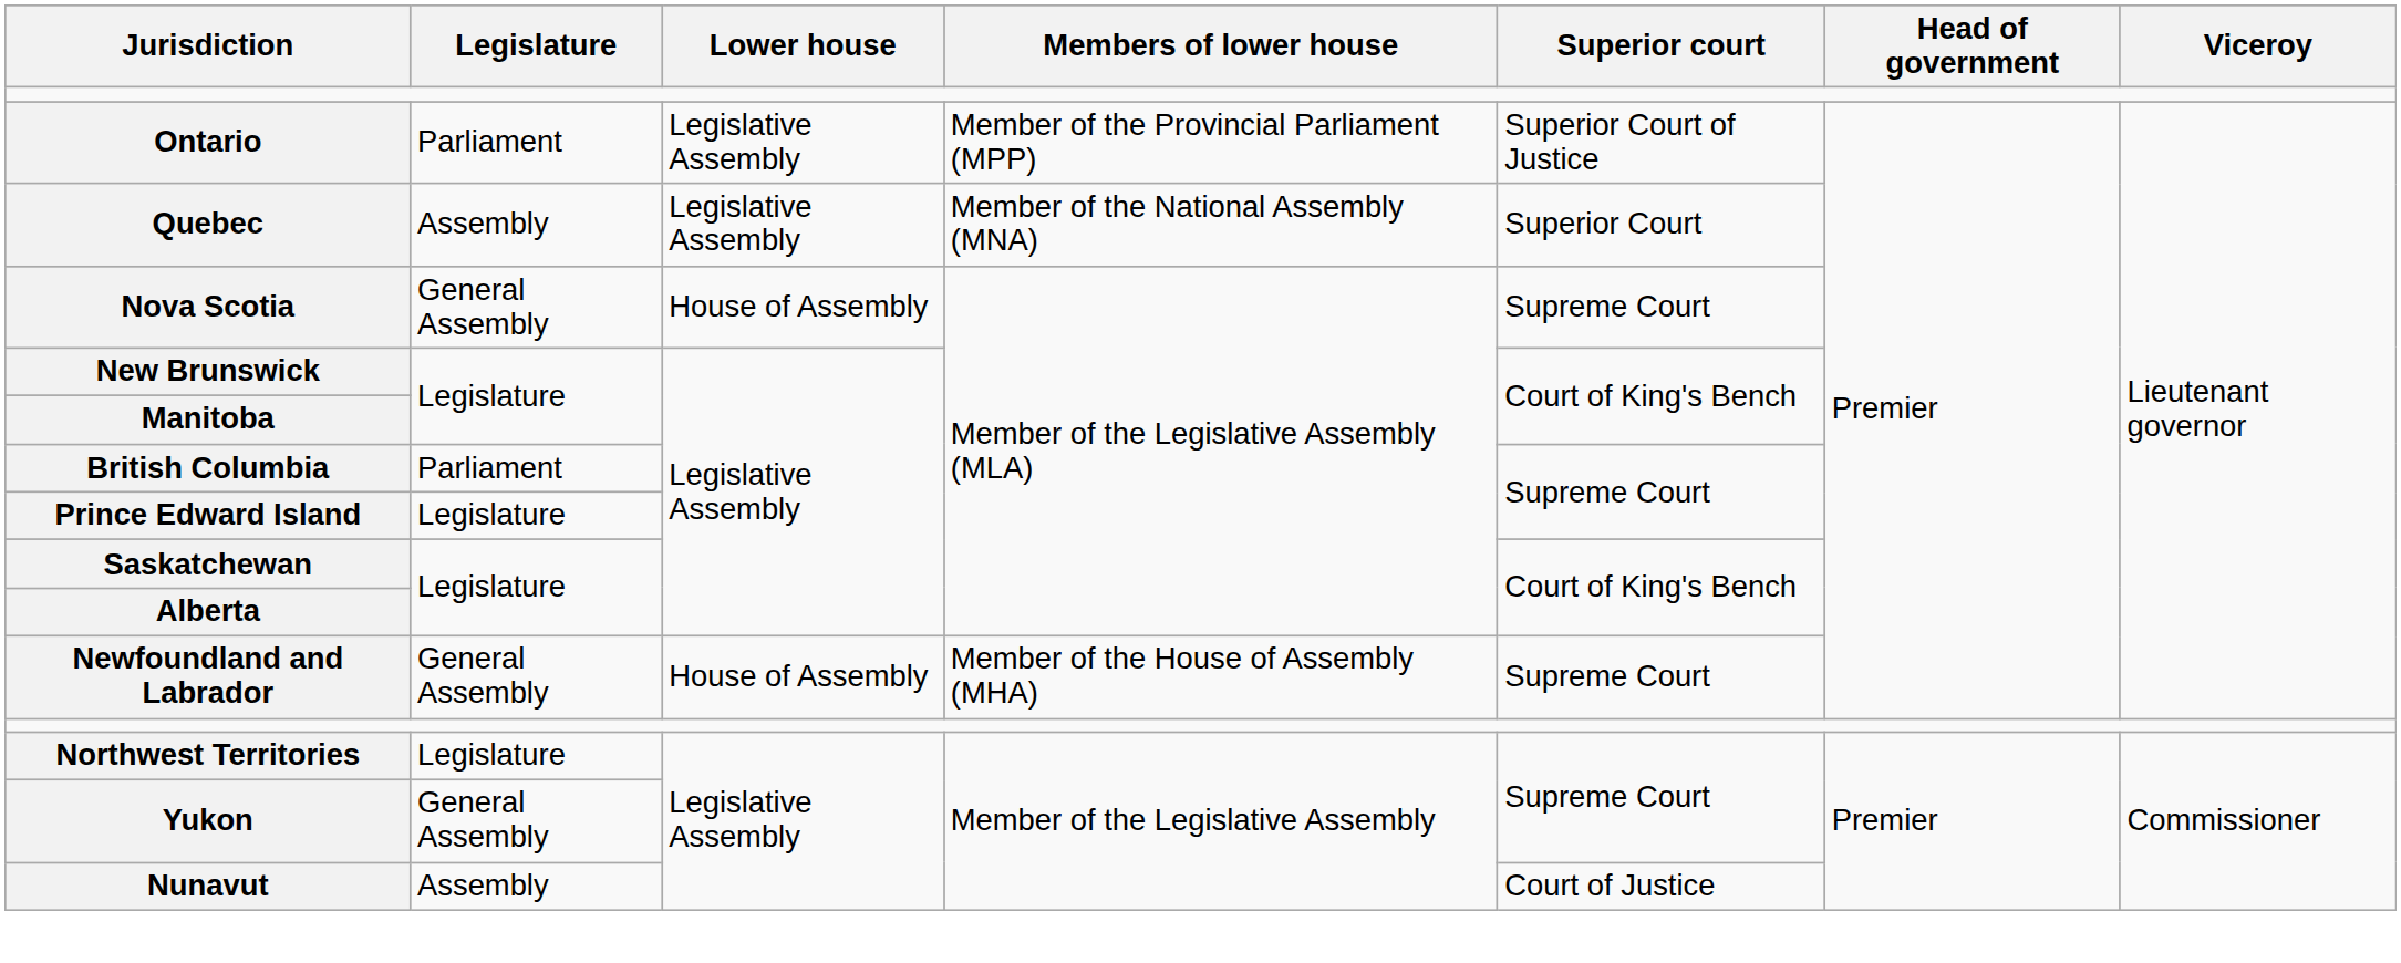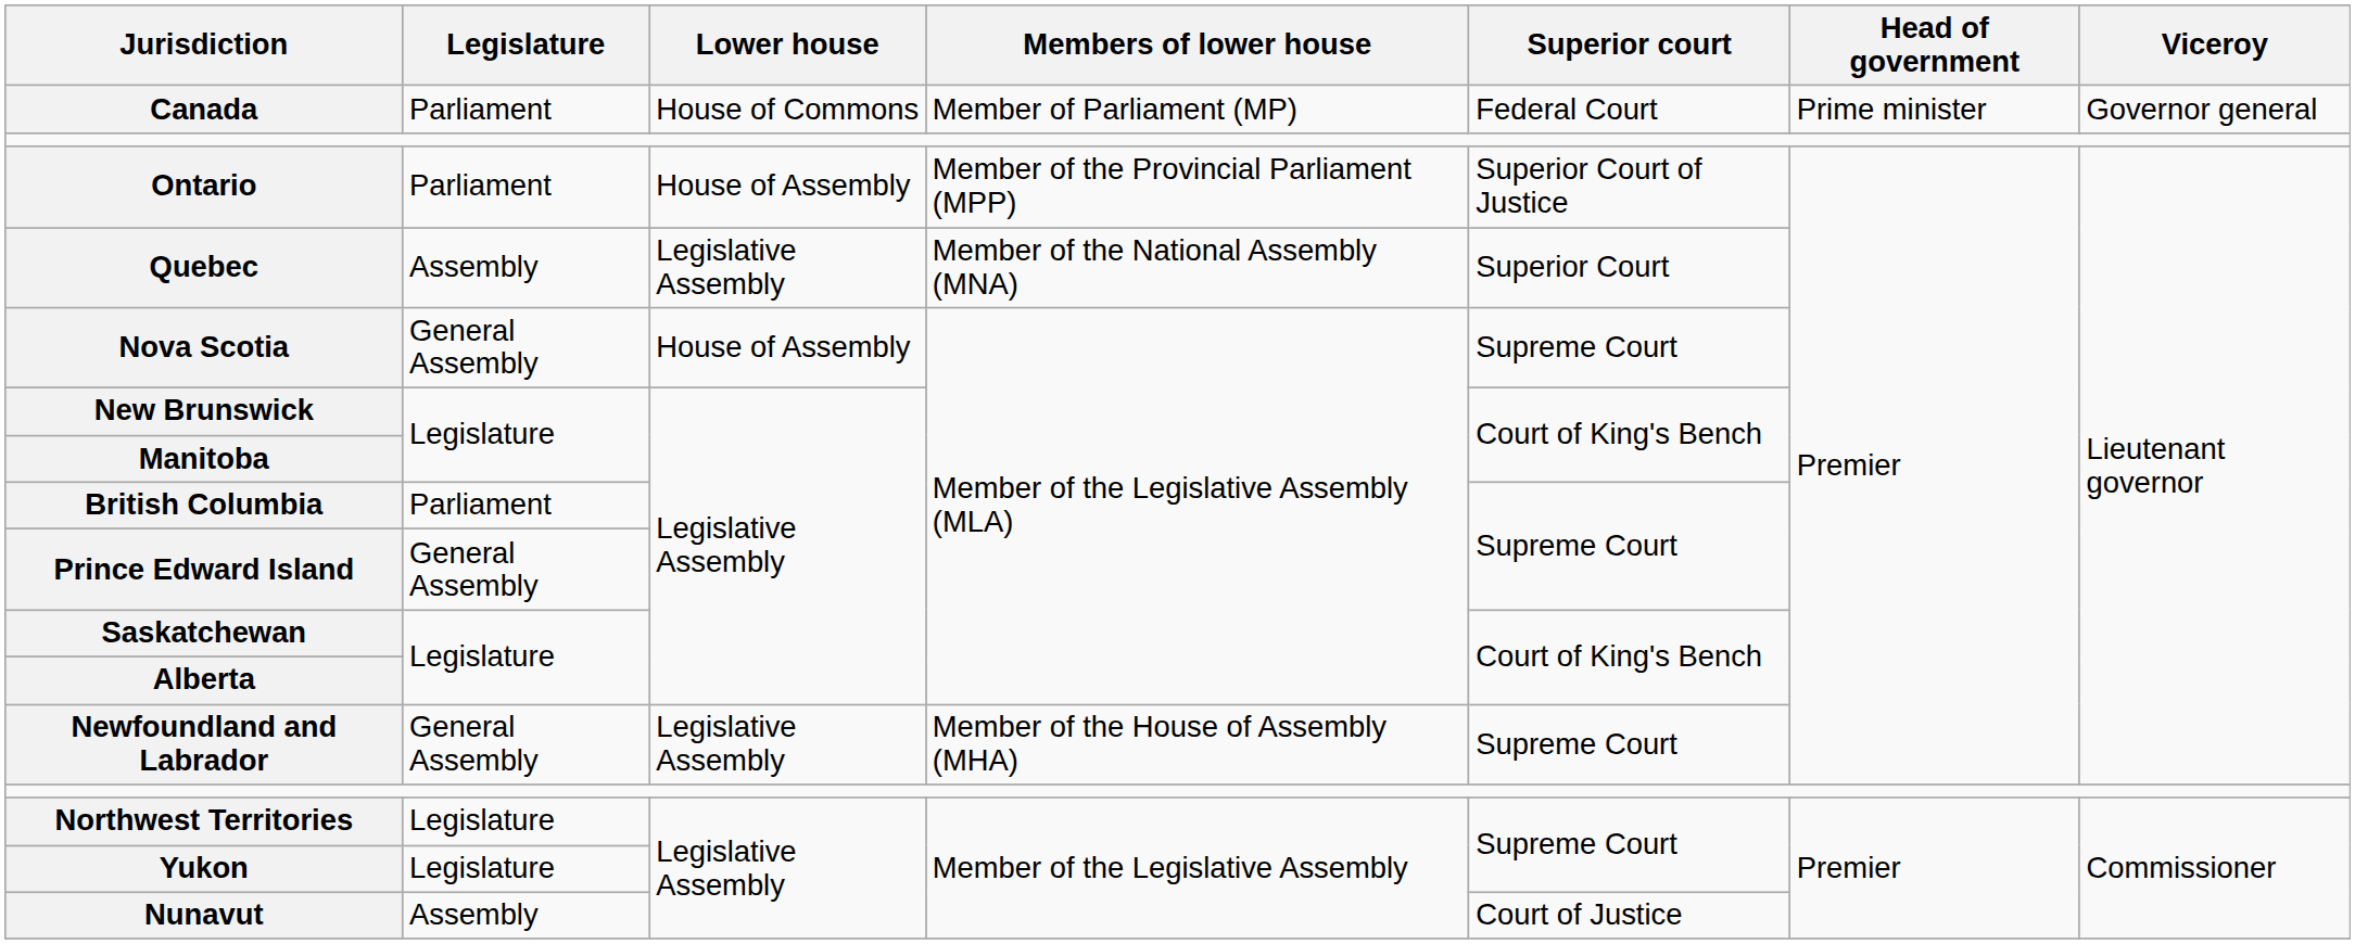 <table class="wikitable plainrowheaders" style="margin:auto;">
 <tr>
 <th>Jurisdiction</th>
 <th>Legislature</th>
 <th>Lower house</th>
 <th>Members of lower house</th>
 <th>Superior court</th>
 <th>Head of government</th>
 <th>Viceroy</th>
 </tr>
 <tr>
+<th scope="row">Canada</th>
+<td>Parliament</td>
+<td>House of Commons</td>
+<td>Member of Parliament (MP)</td>
+<td>Federal Court</td>
+<td>Prime minister</td>
+<td>Governor general</td>
+</tr>
+<tr>
 <td colspan="7"></td>
 </tr>
 <tr>
 <th scope="row">Ontario</th>
 <td>Parliament</td>
-<td>Legislative Assembly</td>
+<td rowspan="1">House of Assembly</td>
 <td>Member of the Provincial Parliament (MPP)</td>
 <td>Superior Court of Justice</td>
 <td rowspan="10">Premier</td>
 <td rowspan="10">Lieutenant governor</td>
 </tr>
 <tr>
 <th scope="row">Quebec</th>
 <td>Assembly</td>
 <td>Legislative Assembly</td>
 <td>Member of the National Assembly (MNA)</td>
 <td>Superior Court</td>
 </tr>
 <tr>
 <th scope="row">Nova Scotia</th>
 <td rowspan="1">General Assembly</td>
 <td rowspan="1">House of Assembly</td>
 <td rowspan="7">Member of the Legislative Assembly (MLA)</td>
 <td rowspan="1">Supreme Court</td>
 </tr>
 <tr>
 <th scope="row">New Brunswick</th>
 <td rowspan="2">Legislature</td>
 <td rowspan="6">Legislative Assembly</td>
 <td rowspan="2">Court of King's Bench</td>
 </tr>
 <tr>
 <th scope="row">Manitoba</th>
 </tr>
 <tr>
 <th scope="row">British Columbia</th>
 <td rowspan="1">Parliament</td>
 <td rowspan="2">Supreme Court</td>
 </tr>
 <tr>
 <th scope="row">Prince Edward Island</th>
-<td>Legislature</td>
+<td rowspan="1">General Assembly</td>
 </tr>
 <tr>
 <th scope="row">Saskatchewan</th>
 <td rowspan="2">Legislature</td>
 <td rowspan="2">Court of King's Bench</td>
 </tr>
 <tr>
 <th scope="row">Alberta</th>
 </tr>
 <tr>
 <th scope="row">Newfoundland and Labrador</th>
 <td rowspan="1">General Assembly</td>
-<td rowspan="1">House of Assembly</td>
+<td>Legislative Assembly</td>
 <td>Member of the House of Assembly (MHA)</td>
 <td rowspan="1">Supreme Court</td>
 </tr>
 <tr>
 <td colspan="7"></td>
 </tr>
 <tr>
 <th scope="row">Northwest Territories</th>
 <td>Legislature</td>
 <td rowspan="3">Legislative Assembly</td>
 <td rowspan="3">Member of the Legislative Assembly</td>
 <td rowspan="2">Supreme Court</td>
 <td rowspan="3">Premier</td>
 <td rowspan="3">Commissioner</td>
 </tr>
 <tr>
 <th scope="row">Yukon</th>
-<td rowspan="1">General Assembly</td>
+<td>Legislature</td>
 </tr>
 <tr>
 <th scope="row">Nunavut</th>
 <td>Assembly</td>
 <td>Court of Justice</td>
 </tr>
 </table>
